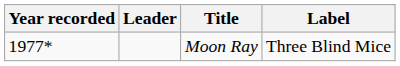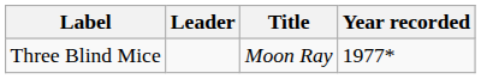 <table class="wikitable sortable">
 <tr>
-<th>Year recorded</th>
+<th>Label</th>
 <th>Leader</th>
 <th>Title</th>
-<th>Label</th>
+<th>Year recorded</th>
 </tr>
 <tr>
-<td>1977*</td>
+<td>Three Blind Mice</td>
 <td></td>
 <td><em>Moon Ray</em></td>
-<td>Three Blind Mice</td>
+<td>1977*</td>
 </tr>
 </table>
